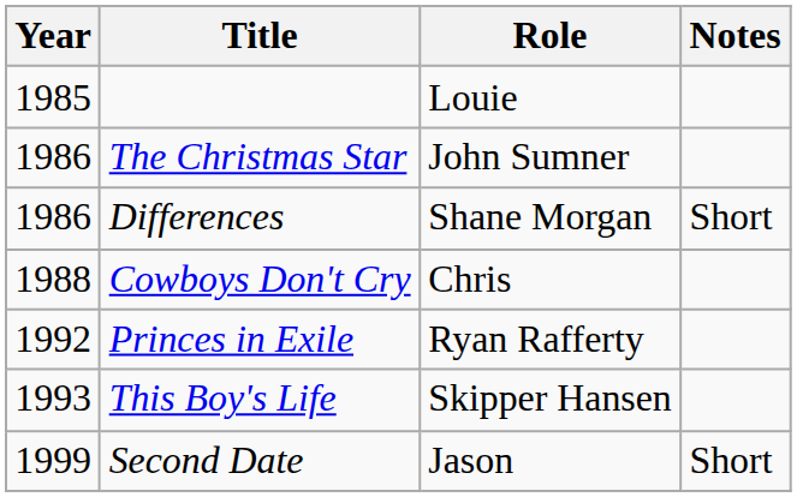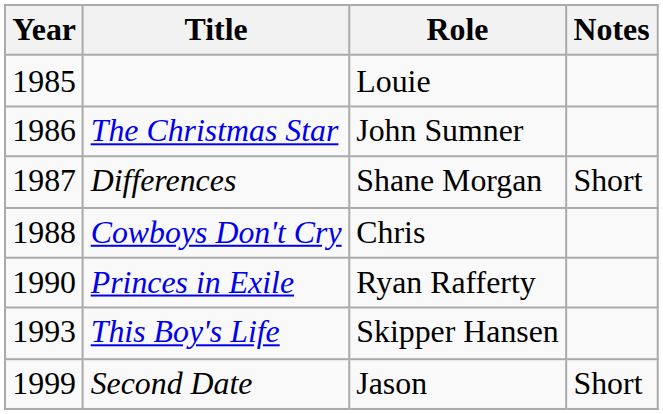 <table class="wikitable sortable">
 <tr>
 <th>Year</th>
 <th>Title</th>
 <th>Role</th>
 <th class="unsortable">Notes</th>
 </tr>
 <tr>
 <td>1985</td>
 <td><em></em></td>
 <td>Louie</td>
 <td></td>
 </tr>
 <tr>
 <td>1986</td>
 <td data-sort-value="Christmas Star, The"><em><a href='#'>The Christmas Star</a></em></td>
 <td>John Sumner</td>
 <td></td>
 </tr>
 <tr>
-<td>1986</td>
+<td>1987</td>
 <td><em>Differences</em></td>
 <td>Shane Morgan</td>
 <td>Short</td>
 </tr>
 <tr>
 <td>1988</td>
 <td><em><a href='#'>Cowboys Don't Cry</a></em></td>
 <td>Chris</td>
 <td></td>
 </tr>
 <tr>
-<td>1992</td>
+<td>1990</td>
 <td><em><a href='#'>Princes in Exile</a></em></td>
 <td>Ryan Rafferty</td>
 <td></td>
 </tr>
 <tr>
 <td>1993</td>
 <td><em><a href='#'>This Boy's Life</a></em></td>
 <td>Skipper Hansen</td>
 <td></td>
 </tr>
 <tr>
 <td>1999</td>
 <td><em>Second Date</em></td>
 <td>Jason</td>
 <td>Short</td>
 </tr>
 </table>
